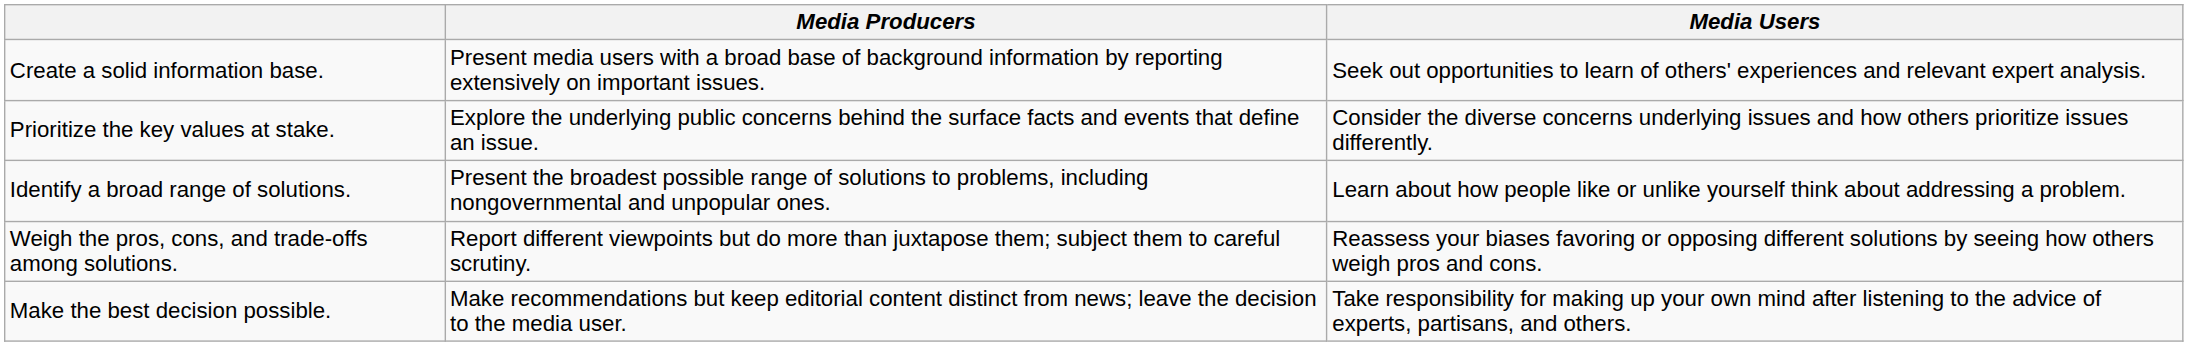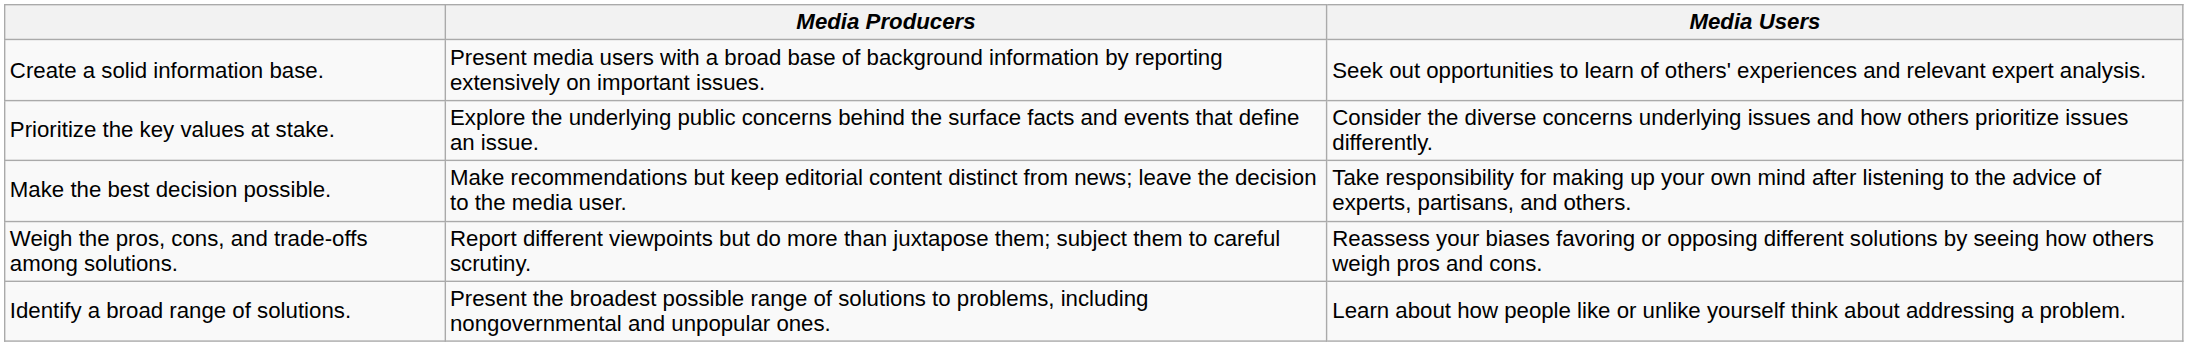 <table class="wikitable">
 <tr>
 <th></th>
 <th><em>Media Producers</em></th>
 <th><em>Media Users</em></th>
 </tr>
 <tr>
 <td>Create a solid information base.</td>
 <td>Present media users with a broad base of background information by reporting extensively on important issues.</td>
 <td>Seek out opportunities to learn of others' experiences and relevant expert analysis.</td>
 </tr>
 <tr>
 <td>Prioritize the key values at stake.</td>
 <td>Explore the underlying public concerns behind the surface facts and events that define an issue.</td>
 <td>Consider the diverse concerns underlying issues and how others prioritize issues differently.</td>
 </tr>
 <tr>
-<td>Identify a broad range of solutions.</td>
-<td>Present the broadest possible range of solutions to problems, including nongovernmental and unpopular ones.</td>
-<td>Learn about how people like or unlike yourself think about addressing a problem.</td>
+<td>Make the best decision possible.</td>
+<td>Make recommendations but keep editorial content distinct from news; leave the decision to the media user.</td>
+<td>Take responsibility for making up your own mind after listening to the advice of experts, partisans, and others.</td>
 </tr>
 <tr>
 <td>Weigh the pros, cons, and trade-offs among solutions.</td>
 <td>Report different viewpoints but do more than juxtapose them; subject them to careful scrutiny.</td>
 <td>Reassess your biases favoring or opposing different solutions by seeing how others weigh pros and cons.</td>
 </tr>
 <tr>
-<td>Make the best decision possible.</td>
-<td>Make recommendations but keep editorial content distinct from news; leave the decision to the media user.</td>
-<td>Take responsibility for making up your own mind after listening to the advice of experts, partisans, and others.</td>
+<td>Identify a broad range of solutions.</td>
+<td>Present the broadest possible range of solutions to problems, including nongovernmental and unpopular ones.</td>
+<td>Learn about how people like or unlike yourself think about addressing a problem.</td>
 </tr>
 </table>
